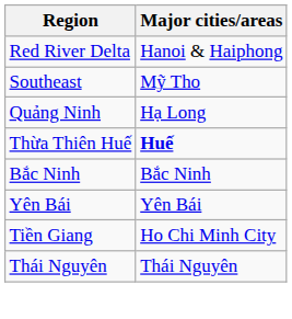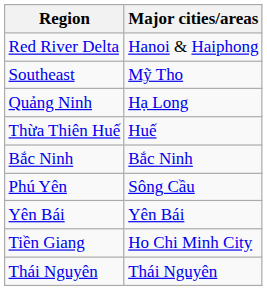 <table class="wikitable" style="font-size:90%">
 <tr>
 <th>Region</th>
 <th>Major cities/areas</th>
 </tr>
 <tr>
 <td><a href='#'>Red River Delta</a></td>
 <td><a href='#'>Hanoi</a> & <a href='#'>Haiphong</a></td>
 </tr>
 <tr>
 <td><a href='#'>Southeast</a></td>
 <td><a href='#'>Mỹ Tho</a></td>
 </tr>
 <tr>
 <td><a href='#'>Quảng Ninh</a></td>
 <td><a href='#'>Hạ Long</a></td>
 </tr>
 <tr>
 <td><a href='#'>Thừa Thiên Huế</a></td>
-<td><strong><a href='#'>Huế</a></strong></td>
+<td><a href='#'>Huế</a></td>
 </tr>
 <tr>
 <td><a href='#'>Bắc Ninh</a></td>
 <td><a href='#'>Bắc Ninh</a></td>
+</tr>
+<tr>
+<td><a href='#'>Phú Yên</a></td>
+<td><a href='#'>Sông Cầu</a></td>
 </tr>
 <tr>
 <td><a href='#'>Yên Bái</a></td>
 <td><a href='#'>Yên Bái</a></td>
 </tr>
 <tr>
 <td><a href='#'>Tiền Giang</a></td>
 <td><a href='#'>Ho Chi Minh City</a></td>
 </tr>
 <tr>
 <td><a href='#'>Thái Nguyên</a></td>
 <td><a href='#'>Thái Nguyên</a></td>
 </tr>
 </table>
